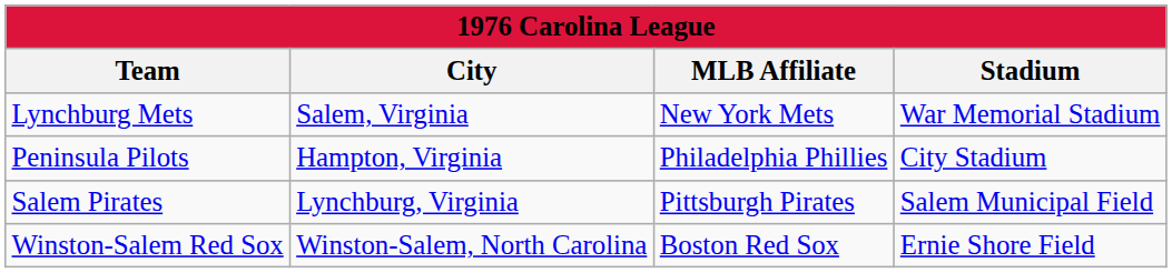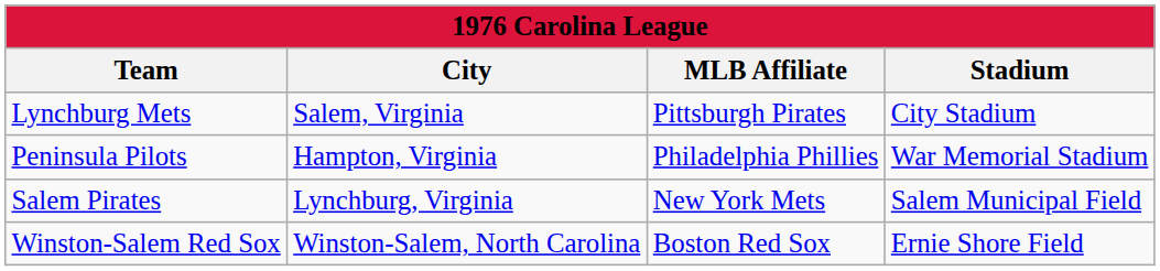 <table class="wikitable" style="width:auto">
 <tr>
 <td bgcolor="#DC143C" align="center" colspan="7"><strong><span>1976 Carolina League</span></strong></td>
 </tr>
 <tr>
 <th>Team</th>
 <th>City</th>
 <th>MLB Affiliate</th>
 <th>Stadium</th>
 </tr>
 <tr>
 <td><a href='#'>Lynchburg Mets</a></td>
 <td><a href='#'>Salem, Virginia</a></td>
-<td><a href='#'>New York Mets</a></td>
-<td><a href='#'>War Memorial Stadium</a></td>
+<td><a href='#'>Pittsburgh Pirates</a></td>
+<td><a href='#'>City Stadium</a></td>
 </tr>
 <tr>
 <td><a href='#'>Peninsula Pilots</a></td>
 <td><a href='#'>Hampton, Virginia</a></td>
 <td><a href='#'>Philadelphia Phillies</a></td>
-<td><a href='#'>City Stadium</a></td>
+<td><a href='#'>War Memorial Stadium</a></td>
 </tr>
 <tr>
 <td><a href='#'>Salem Pirates</a></td>
 <td><a href='#'>Lynchburg, Virginia</a></td>
-<td><a href='#'>Pittsburgh Pirates</a></td>
+<td><a href='#'>New York Mets</a></td>
 <td><a href='#'>Salem Municipal Field</a></td>
 </tr>
 <tr>
 <td><a href='#'>Winston-Salem Red Sox</a></td>
 <td><a href='#'>Winston-Salem, North Carolina</a></td>
 <td><a href='#'>Boston Red Sox</a></td>
 <td><a href='#'>Ernie Shore Field</a></td>
 </tr>
 </table>
